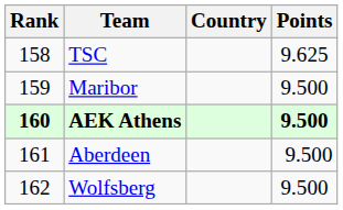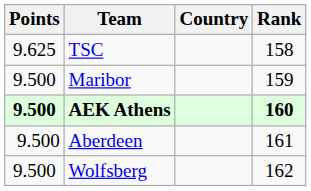 <table class="wikitable" style="text-align: center;">
 <tr>
-<th>Rank</th>
+<th>Points</th>
 <th>Team</th>
 <th>Country</th>
-<th>Points</th>
+<th>Rank</th>
 </tr>
 <tr>
-<td>158</td>
+<td>9.625</td>
 <td align=left><a href='#'>TSC</a></td>
 <td align=left></td>
-<td>9.625</td>
+<td>158</td>
 </tr>
 <tr>
-<td>159</td>
+<td>9.500</td>
 <td align=left><a href='#'>Maribor</a></td>
 <td align=left></td>
-<td>9.500</td>
+<td>159</td>
 </tr>
 <tr style="background:#dfd;">
-<td><strong>160</strong></td>
+<td><strong>9.500</strong></td>
 <td align=left><strong>AEK Athens</strong></td>
 <td align=left></td>
-<td><strong>9.500</strong></td>
+<td><strong>160</strong></td>
 </tr>
 <tr>
-<td>161</td>
+<td align=right>9.500</td>
 <td align=left><a href='#'>Aberdeen</a></td>
 <td align=left></td>
-<td align=right>9.500</td>
+<td>161</td>
 </tr>
 <tr>
-<td>162</td>
+<td>9.500</td>
 <td align=left><a href='#'>Wolfsberg</a></td>
 <td align=left></td>
-<td>9.500</td>
+<td>162</td>
 </tr>
 </table>
